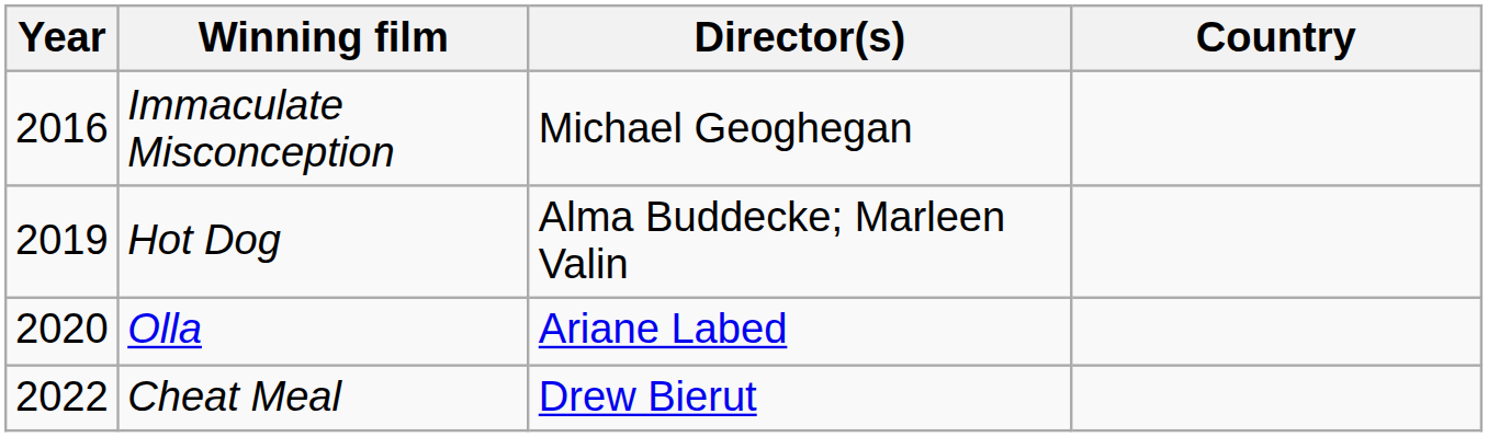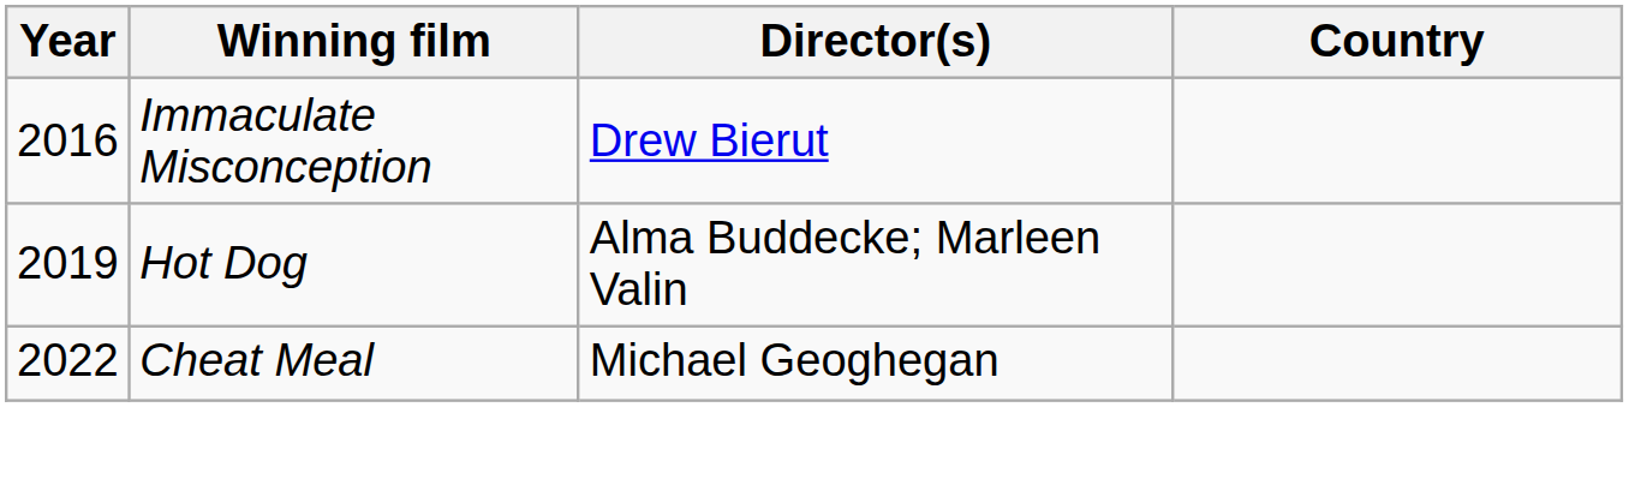 <table class="wikitable">
 <tr>
 <th width="30px">Year</th>
 <th width="150px">Winning film</th>
 <th width="200px">Director(s)</th>
 <th width="150px">Country</th>
 </tr>
 <tr>
 <td>2016</td>
 <td><em>Immaculate<br>Misconception</em></td>
-<td>Michael Geoghegan</td>
+<td><a href='#'>Drew Bierut</a></td>
 <td></td>
 </tr>
 <tr>
 <td>2019</td>
 <td><em>Hot Dog</em></td>
 <td>Alma Buddecke; Marleen Valin</td>
 <td></td>
 </tr>
 <tr>
-<td>2020</td>
-<td><em><a href='#'>Olla</a></em></td>
-<td><a href='#'>Ariane Labed</a></td>
-<td></td>
-</tr>
-<tr>
 <td>2022</td>
 <td><em>Cheat Meal</em></td>
-<td><a href='#'>Drew Bierut</a></td>
+<td>Michael Geoghegan</td>
 <td></td>
 </tr>
 </table>
